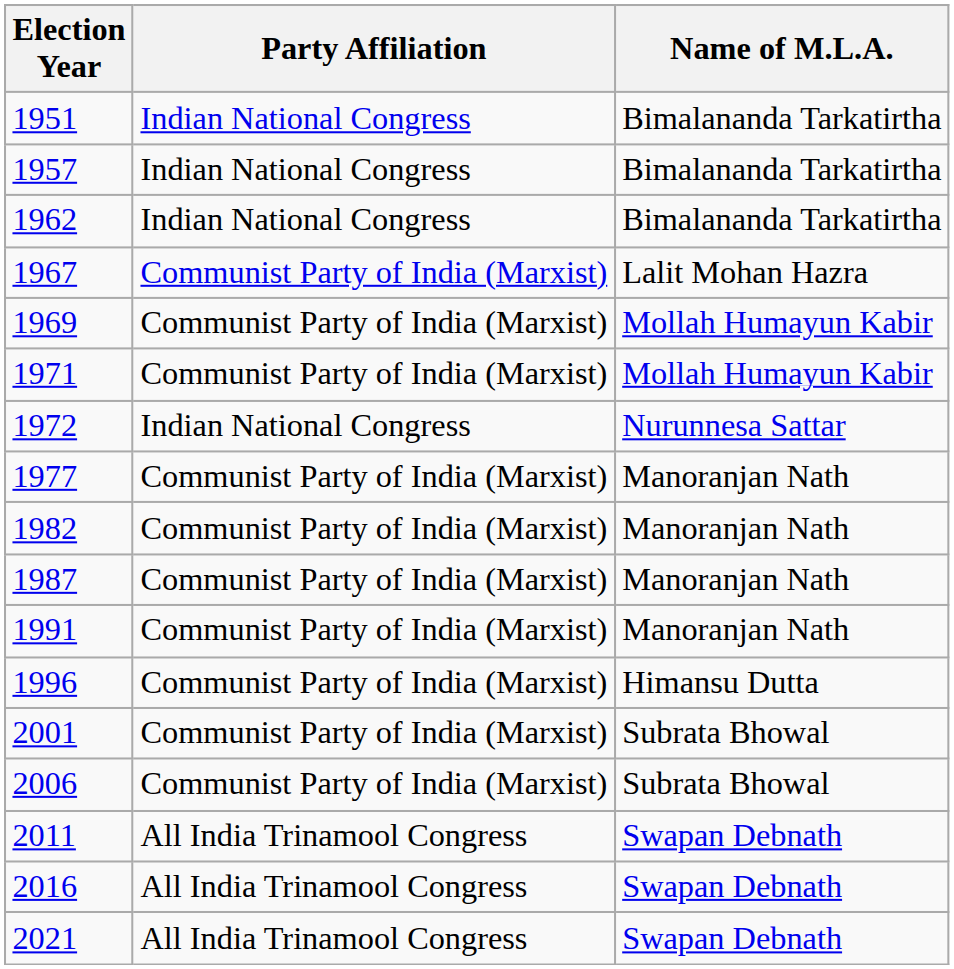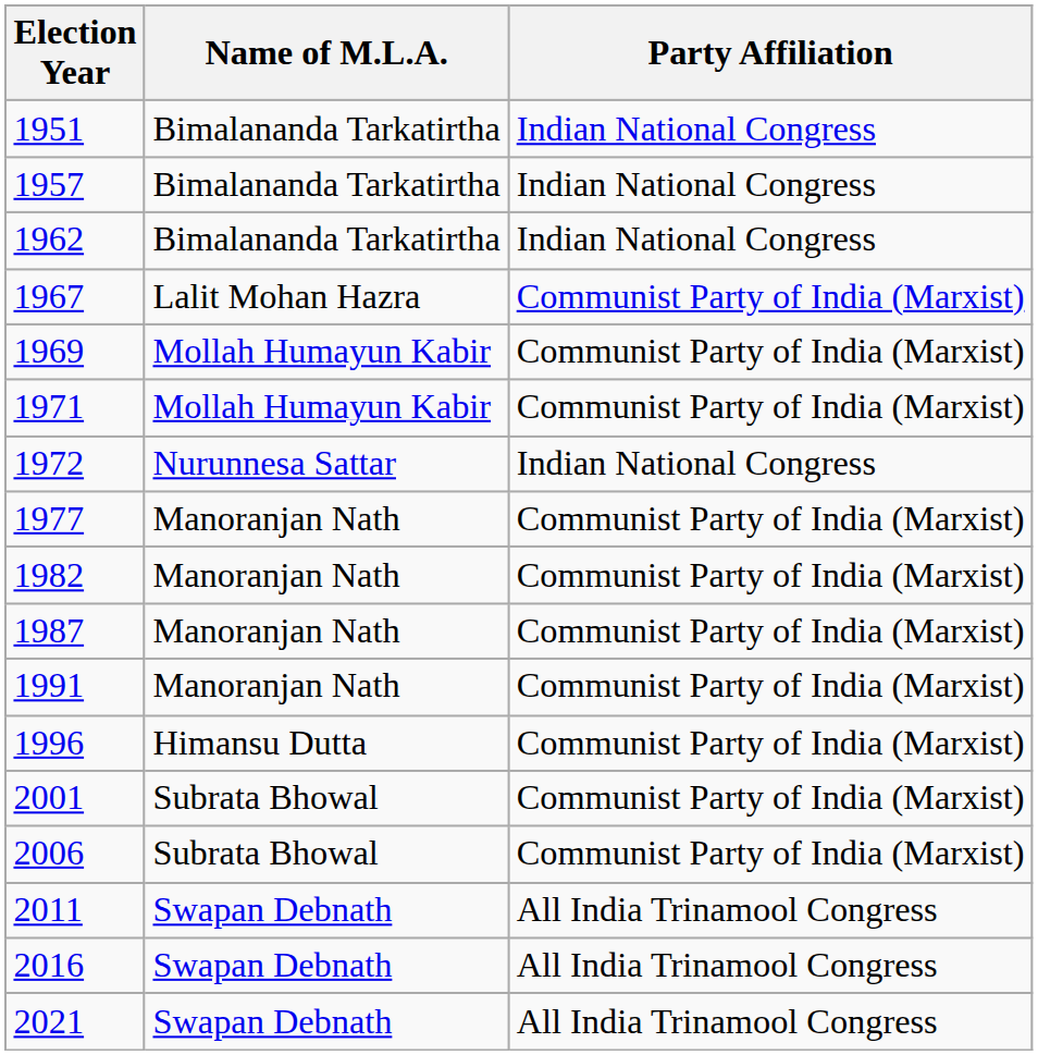 <table class="wikitable sortable">
 <tr>
 <th>Election<br> Year</th>
+<th>Name of M.L.A.</th>
 <th>Party Affiliation</th>
-<th>Name of M.L.A.</th>
 </tr>
 <tr>
 <td><a href='#'>1951</a></td>
+<td>Bimalananda Tarkatirtha</td>
 <td><a href='#'>Indian National Congress</a></td>
-<td>Bimalananda Tarkatirtha</td>
 </tr>
 <tr>
 <td><a href='#'>1957</a></td>
+<td>Bimalananda Tarkatirtha</td>
 <td>Indian National Congress</td>
-<td>Bimalananda Tarkatirtha</td>
 </tr>
 <tr>
 <td><a href='#'>1962</a></td>
+<td>Bimalananda Tarkatirtha</td>
 <td>Indian National Congress</td>
-<td>Bimalananda Tarkatirtha</td>
 </tr>
 <tr>
 <td><a href='#'>1967</a></td>
+<td>Lalit Mohan Hazra</td>
 <td><a href='#'>Communist Party of India (Marxist)</a></td>
-<td>Lalit Mohan Hazra</td>
 </tr>
 <tr>
 <td><a href='#'>1969</a></td>
+<td><a href='#'>Mollah Humayun Kabir</a></td>
 <td>Communist Party of India (Marxist)</td>
-<td><a href='#'>Mollah Humayun Kabir</a></td>
 </tr>
 <tr>
 <td><a href='#'>1971</a></td>
+<td><a href='#'>Mollah Humayun Kabir</a></td>
 <td>Communist Party of India (Marxist)</td>
-<td><a href='#'>Mollah Humayun Kabir</a></td>
 </tr>
 <tr>
 <td><a href='#'>1972</a></td>
+<td><a href='#'>Nurunnesa Sattar</a></td>
 <td>Indian National Congress</td>
-<td><a href='#'>Nurunnesa Sattar</a></td>
 </tr>
 <tr>
 <td><a href='#'>1977</a></td>
+<td>Manoranjan Nath</td>
 <td>Communist Party of India (Marxist)</td>
-<td>Manoranjan Nath</td>
 </tr>
 <tr>
 <td><a href='#'>1982</a></td>
+<td>Manoranjan Nath</td>
 <td>Communist Party of India (Marxist)</td>
-<td>Manoranjan Nath</td>
 </tr>
 <tr>
 <td><a href='#'>1987</a></td>
+<td>Manoranjan Nath</td>
 <td>Communist Party of India (Marxist)</td>
-<td>Manoranjan Nath</td>
 </tr>
 <tr>
 <td><a href='#'>1991</a></td>
+<td>Manoranjan Nath</td>
 <td>Communist Party of India (Marxist)</td>
-<td>Manoranjan Nath</td>
 </tr>
 <tr>
 <td><a href='#'>1996</a></td>
+<td>Himansu Dutta</td>
 <td>Communist Party of India (Marxist)</td>
-<td>Himansu Dutta</td>
 </tr>
 <tr>
 <td><a href='#'>2001</a></td>
+<td>Subrata Bhowal</td>
 <td>Communist Party of India (Marxist)</td>
-<td>Subrata Bhowal</td>
 </tr>
 <tr>
 <td><a href='#'>2006</a></td>
+<td>Subrata Bhowal</td>
 <td>Communist Party of India (Marxist)</td>
-<td>Subrata Bhowal</td>
 </tr>
 <tr>
 <td><a href='#'>2011</a></td>
+<td><a href='#'>Swapan Debnath</a></td>
 <td>All India Trinamool Congress</td>
-<td><a href='#'>Swapan Debnath</a></td>
 </tr>
 <tr>
 <td><a href='#'>2016</a></td>
+<td><a href='#'>Swapan Debnath</a></td>
 <td>All India Trinamool Congress</td>
-<td><a href='#'>Swapan Debnath</a></td>
 </tr>
 <tr>
 <td><a href='#'>2021</a></td>
+<td><a href='#'>Swapan Debnath</a></td>
 <td>All India Trinamool Congress</td>
-<td><a href='#'>Swapan Debnath</a></td>
 </tr>
 </table>
